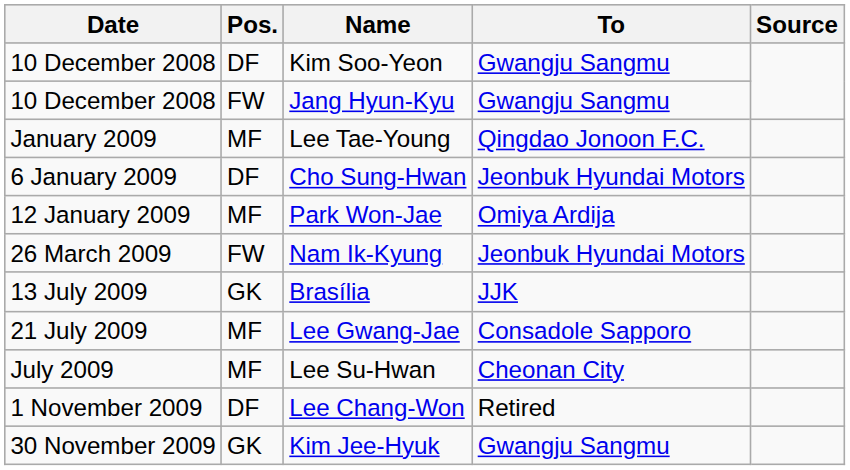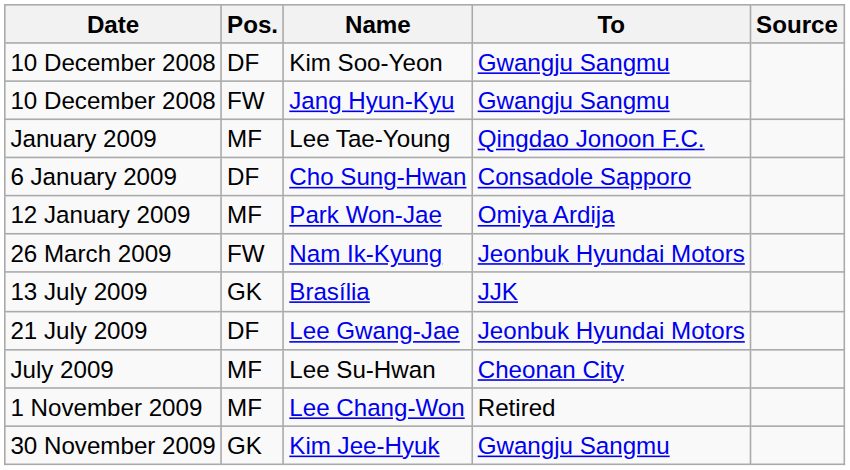 <table class="wikitable" style="font-size: 95%;">
 <tr>
 <th>Date</th>
 <th>Pos.</th>
 <th>Name</th>
 <th>To</th>
 <th>Source</th>
 </tr>
 <tr>
 <td>10 December 2008</td>
 <td>DF</td>
 <td> Kim Soo-Yeon</td>
 <td> <a href='#'>Gwangju Sangmu</a></td>
 <td rowspan=2> </td>
 </tr>
 <tr>
 <td>10 December 2008</td>
 <td>FW</td>
 <td> <a href='#'>Jang Hyun-Kyu</a></td>
 <td> <a href='#'>Gwangju Sangmu</a></td>
 </tr>
 <tr>
 <td>January 2009</td>
 <td>MF</td>
 <td> Lee Tae-Young</td>
 <td> <a href='#'>Qingdao Jonoon F.C.</a></td>
 <td></td>
 </tr>
 <tr>
 <td>6 January 2009</td>
 <td>DF</td>
 <td> <a href='#'>Cho Sung-Hwan</a></td>
-<td> <a href='#'>Jeonbuk Hyundai Motors</a></td>
+<td> <a href='#'>Consadole Sapporo</a></td>
 <td> </td>
 </tr>
 <tr>
 <td>12 January 2009</td>
 <td>MF</td>
 <td> <a href='#'>Park Won-Jae</a></td>
 <td> <a href='#'>Omiya Ardija</a></td>
 <td> </td>
 </tr>
 <tr>
 <td>26 March 2009</td>
 <td>FW</td>
 <td> <a href='#'>Nam Ik-Kyung</a></td>
 <td> <a href='#'>Jeonbuk Hyundai Motors</a></td>
 <td> </td>
 </tr>
 <tr>
 <td>13 July 2009</td>
 <td>GK</td>
 <td> <a href='#'>Brasília</a></td>
 <td> <a href='#'>JJK</a></td>
 <td> </td>
 </tr>
 <tr>
 <td>21 July 2009</td>
-<td>MF</td>
+<td>DF</td>
 <td> <a href='#'>Lee Gwang-Jae</a></td>
-<td> <a href='#'>Consadole Sapporo</a></td>
+<td> <a href='#'>Jeonbuk Hyundai Motors</a></td>
 <td> </td>
 </tr>
 <tr>
 <td>July 2009</td>
 <td>MF</td>
 <td> Lee Su-Hwan</td>
 <td> <a href='#'>Cheonan City</a></td>
 <td></td>
 </tr>
 <tr>
 <td>1 November 2009</td>
-<td>DF</td>
+<td>MF</td>
 <td> <a href='#'>Lee Chang-Won</a></td>
 <td>Retired</td>
 <td></td>
 </tr>
 <tr>
 <td>30 November 2009</td>
 <td>GK</td>
 <td> <a href='#'>Kim Jee-Hyuk</a></td>
 <td> <a href='#'>Gwangju Sangmu</a></td>
 <td> </td>
 </tr>
 </table>
